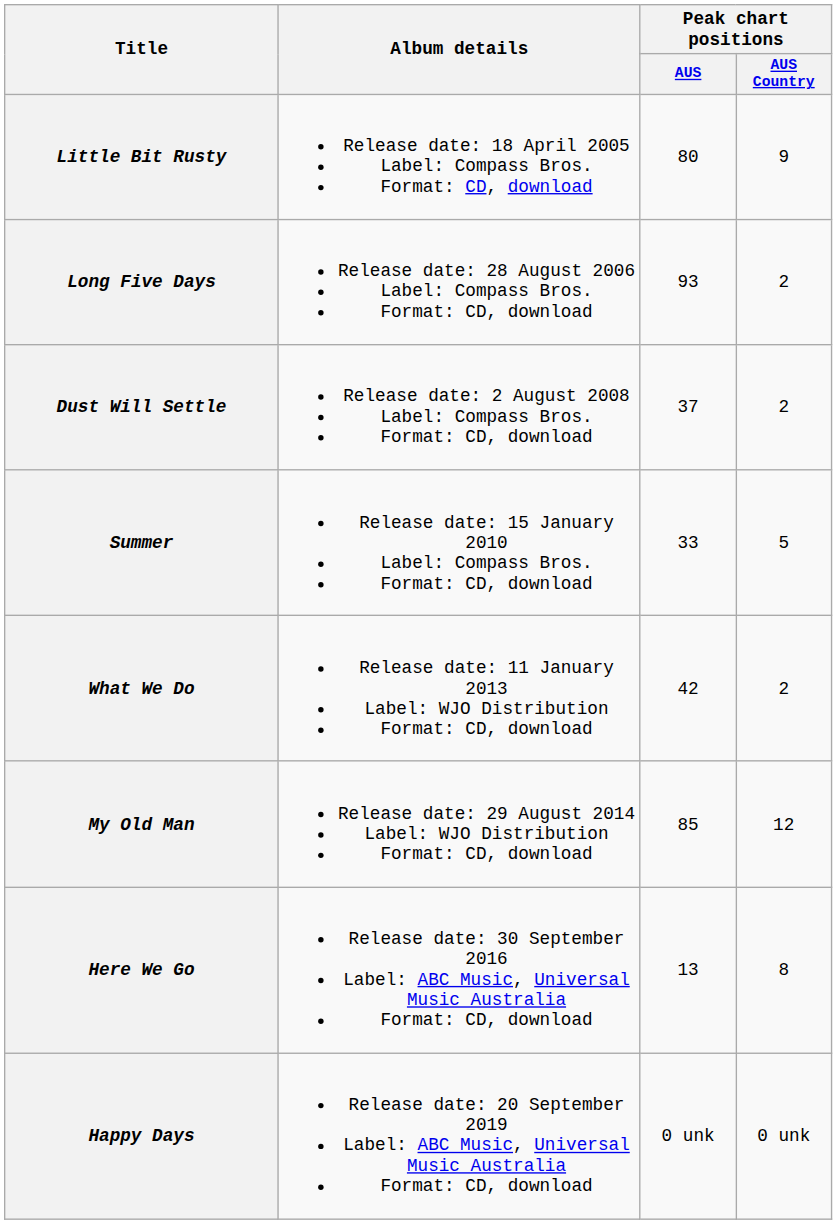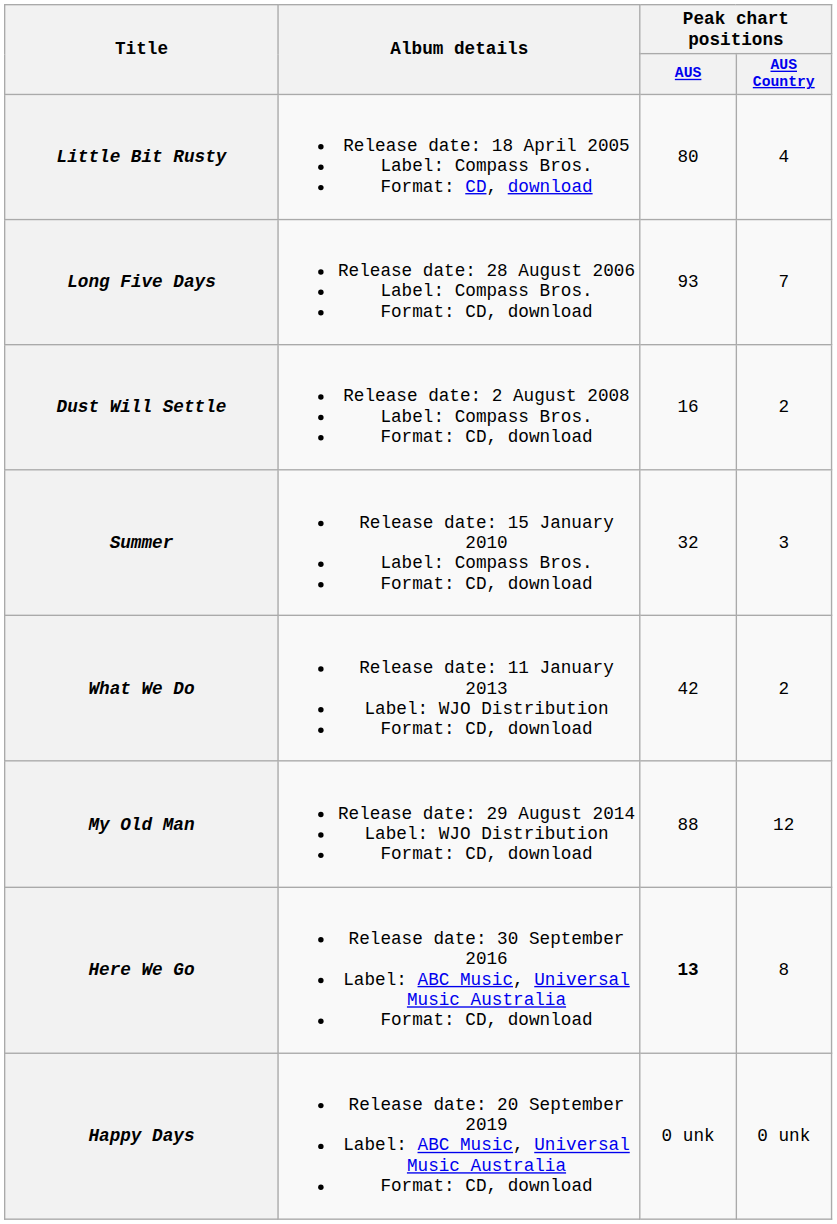 <table class="wikitable plainrowheaders" style="text-align:center;">
 <tr>
 <th rowspan="2" style="width:15em;">Title</th>
 <th rowspan="2" style="width:20em;">Album details</th>
 <th colspan="6">Peak chart positions</th>
 </tr>
 <tr style="font-size:smaller;">
 <th width="65"><a href='#'>AUS</a><br></th>
 <th width="65"><a href='#'>AUS Country</a></th>
 </tr>
 <tr>
 <th scope="row"><em>Little Bit Rusty</em></th>
 <td><br><ul><li>Release date: 18 April 2005</li><li>Label: Compass Bros.</li><li>Format: <a href='#'>CD</a>, <a href='#'>download</a></li></ul></td>
 <td>80</td>
-<td>9</td>
+<td>4</td>
 </tr>
 <tr>
 <th scope="row"><em>Long Five Days</em></th>
 <td><br><ul><li>Release date: 28 August 2006</li><li>Label: Compass Bros.</li><li>Format: CD, download</li></ul></td>
 <td>93</td>
-<td>2</td>
+<td>7</td>
 </tr>
 <tr>
 <th scope="row"><em>Dust Will Settle</em></th>
 <td><br><ul><li>Release date: 2 August 2008</li><li>Label: Compass Bros.</li><li>Format: CD, download</li></ul></td>
-<td>37</td>
+<td>16</td>
 <td>2</td>
 </tr>
 <tr>
 <th scope="row"><em>Summer</em></th>
 <td><br><ul><li>Release date: 15 January 2010</li><li>Label: Compass Bros.</li><li>Format: CD, download</li></ul></td>
-<td>33</td>
-<td>5</td>
+<td>32</td>
+<td>3</td>
 </tr>
 <tr>
 <th scope="row"><em>What We Do</em></th>
 <td><br><ul><li>Release date: 11 January 2013</li><li>Label: WJO Distribution</li><li>Format: CD, download</li></ul></td>
 <td>42</td>
 <td>2</td>
 </tr>
 <tr>
 <th scope="row"><em>My Old Man</em></th>
 <td><br><ul><li>Release date: 29 August 2014</li><li>Label: WJO Distribution</li><li>Format: CD, download</li></ul></td>
-<td>85</td>
+<td>88</td>
 <td>12</td>
 </tr>
 <tr>
 <th scope="row"><em>Here We Go</em></th>
 <td><br><ul><li>Release date: 30 September 2016</li><li>Label: <a href='#'>ABC Music</a>, <a href='#'>Universal Music Australia</a></li><li>Format: CD, download</li></ul></td>
-<td>13</td>
+<td><strong>13</strong></td>
 <td>8<br></td>
 </tr>
 <tr>
 <th scope="row"><em>Happy Days</em></th>
 <td><br><ul><li>Release date: 20 September 2019</li><li>Label: <a href='#'>ABC Music</a>, <a href='#'>Universal Music Australia</a></li><li>Format: CD, download</li></ul></td>
 <td>0 unk</td>
 <td>0 unk</td>
 </tr>
 </table>
